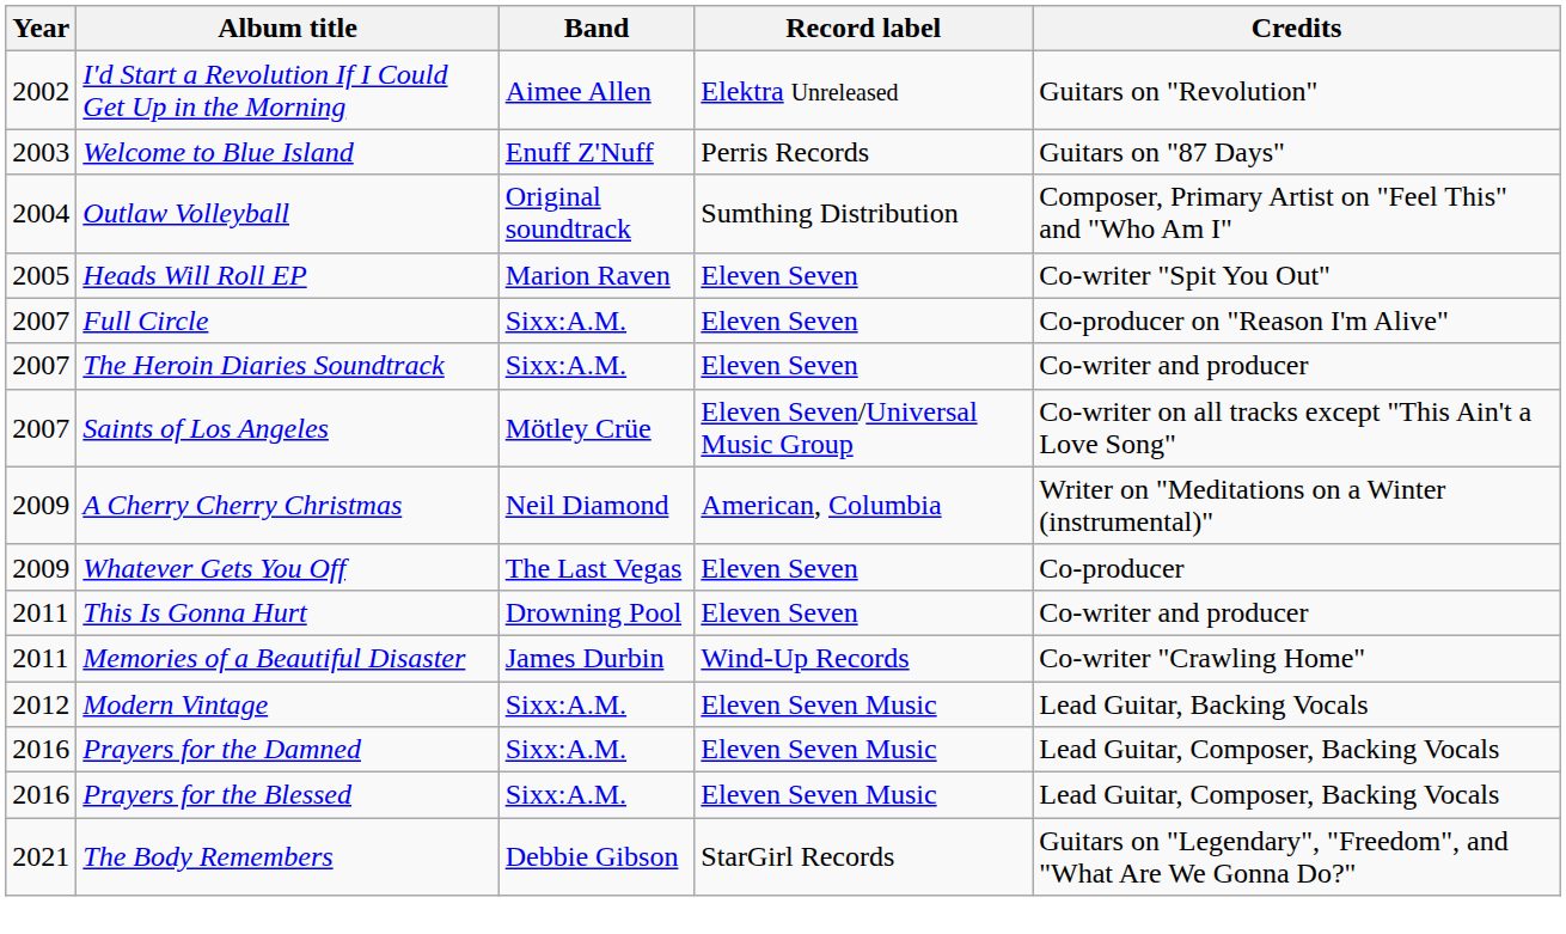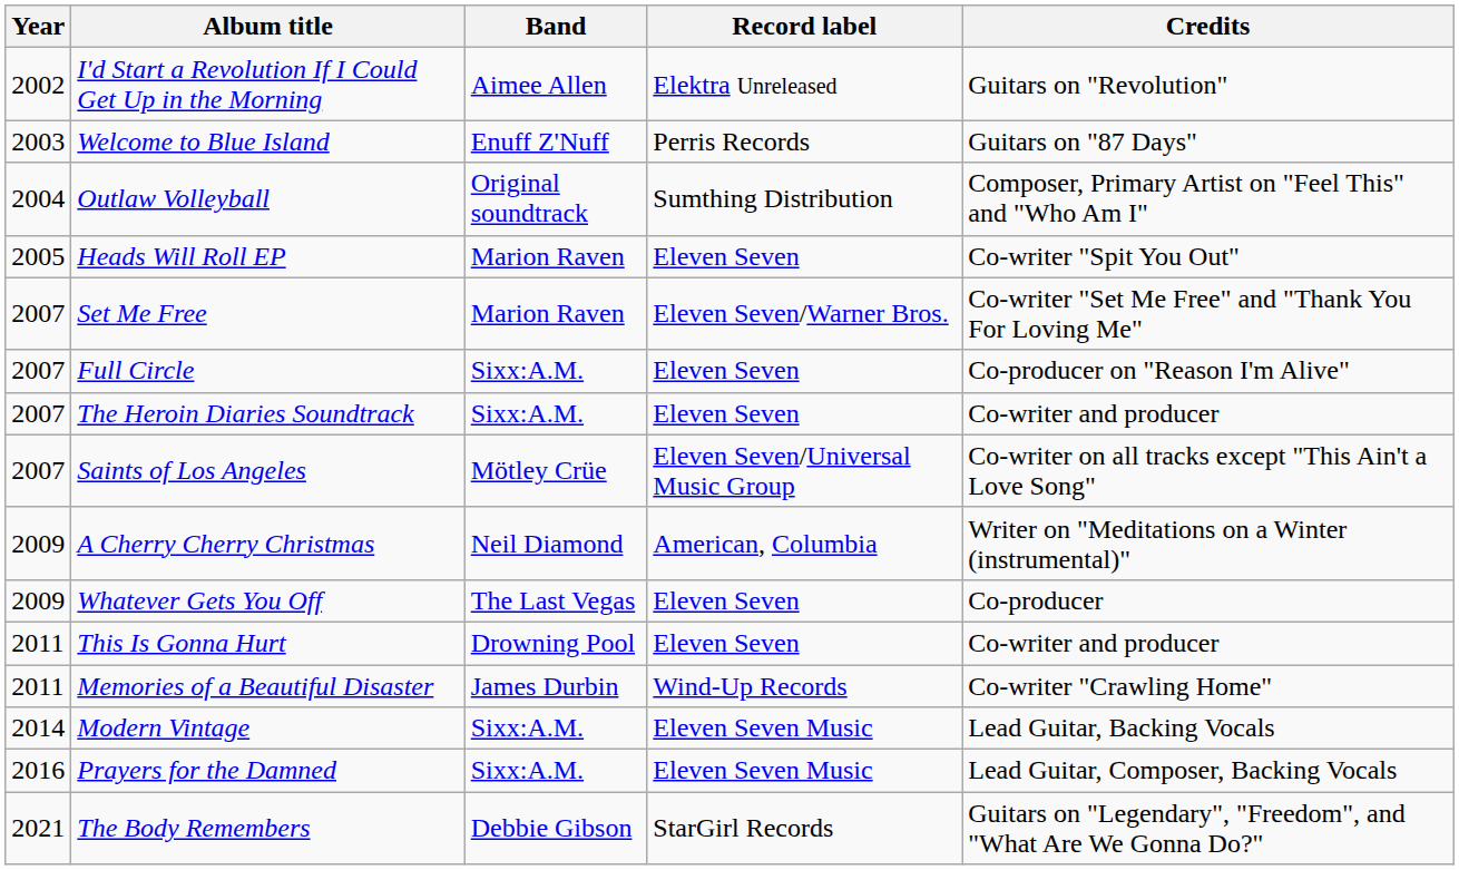 <table class="wikitable">
 <tr>
 <th>Year</th>
 <th>Album title</th>
 <th>Band</th>
 <th>Record label</th>
 <th>Credits</th>
 </tr>
 <tr>
 <td>2002</td>
 <td><em><a href='#'>I'd Start a Revolution If I Could Get Up in the Morning</a></em></td>
 <td><a href='#'>Aimee Allen</a></td>
 <td><a href='#'>Elektra</a> <small>Unreleased</small></td>
 <td>Guitars on "Revolution"</td>
 </tr>
 <tr>
 <td>2003</td>
 <td><em><a href='#'>Welcome to Blue Island</a></em></td>
 <td><a href='#'>Enuff Z'Nuff</a></td>
 <td>Perris Records</td>
 <td>Guitars on "87 Days"</td>
 </tr>
 <tr>
 <td>2004</td>
 <td><em><a href='#'>Outlaw Volleyball</a></em></td>
 <td><a href='#'>Original soundtrack</a></td>
 <td>Sumthing Distribution</td>
 <td>Composer, Primary Artist on "Feel This" and "Who Am I"</td>
 </tr>
 <tr>
 <td>2005</td>
 <td><em><a href='#'>Heads Will Roll EP</a></em></td>
 <td><a href='#'>Marion Raven</a></td>
 <td><a href='#'>Eleven Seven</a></td>
 <td>Co-writer "Spit You Out"</td>
+</tr>
+<tr>
+<td>2007</td>
+<td><em><a href='#'>Set Me Free</a></em></td>
+<td><a href='#'>Marion Raven</a></td>
+<td><a href='#'>Eleven Seven</a>/<a href='#'>Warner Bros.</a></td>
+<td>Co-writer "Set Me Free" and "Thank You For Loving Me"</td>
 </tr>
 <tr>
 <td>2007</td>
 <td><em><a href='#'>Full Circle</a></em></td>
 <td><a href='#'>Sixx:A.M.</a></td>
 <td><a href='#'>Eleven Seven</a></td>
 <td>Co-producer on "Reason I'm Alive"</td>
 </tr>
 <tr>
 <td>2007</td>
 <td><em><a href='#'>The Heroin Diaries Soundtrack</a></em></td>
 <td><a href='#'>Sixx:A.M.</a></td>
 <td><a href='#'>Eleven Seven</a></td>
 <td>Co-writer and producer</td>
 </tr>
 <tr>
 <td>2007</td>
 <td><em><a href='#'>Saints of Los Angeles</a></em></td>
 <td><a href='#'>Mötley Crüe</a></td>
 <td><a href='#'>Eleven Seven</a>/<a href='#'>Universal Music Group</a></td>
 <td>Co-writer on all tracks except "This Ain't a Love Song"</td>
 </tr>
 <tr>
 <td>2009</td>
 <td><em><a href='#'>A Cherry Cherry Christmas</a></em></td>
 <td><a href='#'>Neil Diamond</a></td>
 <td><a href='#'>American</a>, <a href='#'>Columbia</a></td>
 <td>Writer on "Meditations on a Winter (instrumental)"</td>
 </tr>
 <tr>
 <td>2009</td>
 <td><em><a href='#'>Whatever Gets You Off</a></em></td>
 <td><a href='#'>The Last Vegas</a></td>
 <td><a href='#'>Eleven Seven</a></td>
 <td>Co-producer</td>
 </tr>
 <tr>
 <td>2011</td>
 <td><em><a href='#'>This Is Gonna Hurt</a></em></td>
 <td><a href='#'>Drowning Pool</a></td>
 <td><a href='#'>Eleven Seven</a></td>
 <td>Co-writer and producer</td>
 </tr>
 <tr>
 <td>2011</td>
 <td><em><a href='#'>Memories of a Beautiful Disaster</a></em></td>
 <td><a href='#'>James Durbin</a></td>
 <td><a href='#'>Wind-Up Records</a></td>
 <td>Co-writer "Crawling Home"</td>
 </tr>
 <tr>
-<td>2012</td>
+<td>2014</td>
 <td><em><a href='#'>Modern Vintage</a></em></td>
 <td><a href='#'>Sixx:A.M.</a></td>
 <td><a href='#'>Eleven Seven Music</a></td>
 <td>Lead Guitar, Backing Vocals</td>
 </tr>
 <tr>
 <td>2016</td>
 <td><em><a href='#'>Prayers for the Damned</a></em></td>
 <td><a href='#'>Sixx:A.M.</a></td>
 <td><a href='#'>Eleven Seven Music</a></td>
 <td>Lead Guitar, Composer, Backing Vocals</td>
 </tr>
 <tr>
-<td>2016</td>
-<td><em><a href='#'>Prayers for the Blessed</a></em></td>
-<td><a href='#'>Sixx:A.M.</a></td>
-<td><a href='#'>Eleven Seven Music</a></td>
-<td>Lead Guitar, Composer, Backing Vocals</td>
-</tr>
-<tr>
 <td>2021</td>
 <td><em><a href='#'>The Body Remembers</a></em></td>
 <td><a href='#'>Debbie Gibson</a></td>
 <td>StarGirl Records</td>
 <td>Guitars on "Legendary", "Freedom", and "What Are We Gonna Do?"</td>
 </tr>
 </table>
